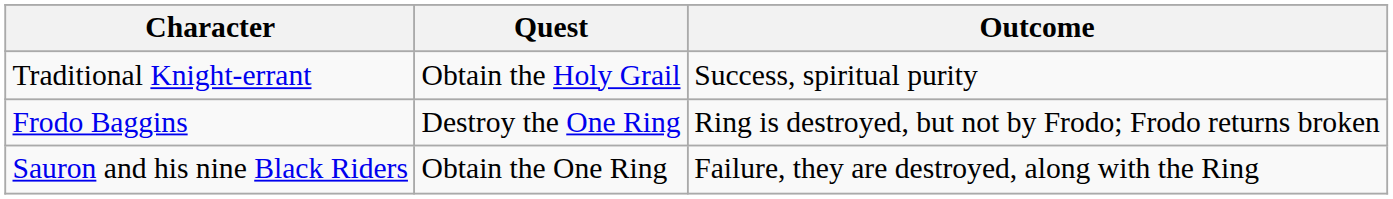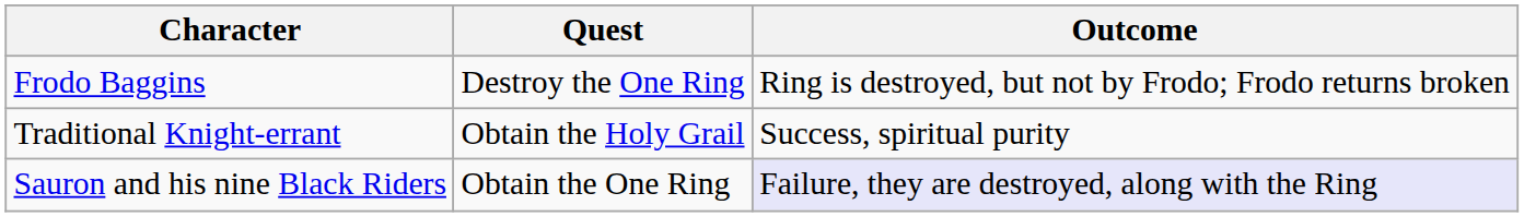 <table class="wikitable" style="margin: 1em auto;">
 <tr>
 <th>Character</th>
 <th>Quest</th>
 <th>Outcome</th>
 </tr>
 <tr>
+<td><a href='#'>Frodo Baggins</a></td>
+<td>Destroy the <a href='#'>One Ring</a></td>
+<td>Ring is destroyed, but not by Frodo; Frodo returns broken</td>
+</tr>
+<tr>
 <td>Traditional <a href='#'>Knight-errant</a></td>
 <td>Obtain the <a href='#'>Holy Grail</a></td>
 <td>Success, spiritual purity</td>
 </tr>
 <tr>
-<td><a href='#'>Frodo Baggins</a></td>
-<td>Destroy the <a href='#'>One Ring</a></td>
-<td>Ring is destroyed, but not by Frodo; Frodo returns broken</td>
-</tr>
-<tr>
 <td><a href='#'>Sauron</a> and his nine <a href='#'>Black Riders</a></td>
 <td>Obtain the One Ring</td>
-<td>Failure, they are destroyed, along with the Ring</td>
+<td style="background: lavender;">Failure, they are destroyed, along with the Ring</td>
 </tr>
 </table>
